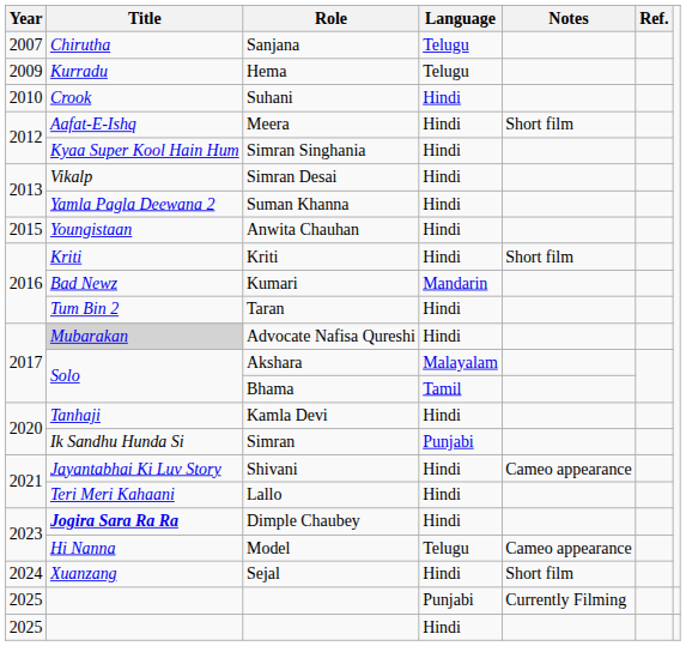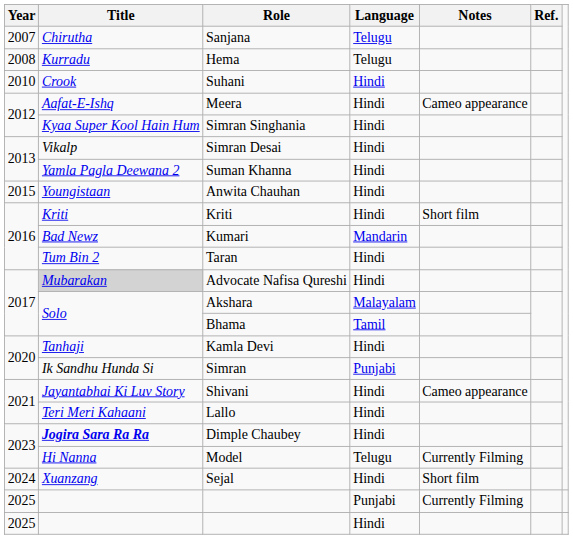 <table class="wikitable sortable">
 <tr>
 <th scope="col">Year</th>
 <th scope="col">Title</th>
 <th scope="col">Role</th>
 <th scope="col">Language</th>
 <th scope="col" class="unsortable">Notes</th>
 <th scope="col" class="unsortable">Ref.</th>
 </tr>
 <tr>
 <td>2007</td>
 <td><em><a href='#'>Chirutha</a></em></td>
 <td>Sanjana</td>
 <td><a href='#'>Telugu</a></td>
 <td></td>
 <td></td>
 </tr>
 <tr>
-<td>2009</td>
+<td>2008</td>
 <td><em><a href='#'>Kurradu</a></em></td>
 <td>Hema</td>
 <td>Telugu</td>
 <td></td>
 <td></td>
 </tr>
 <tr>
 <td>2010</td>
 <td><em><a href='#'>Crook</a></em></td>
 <td>Suhani</td>
 <td><a href='#'>Hindi</a></td>
 <td></td>
 <td></td>
 </tr>
 <tr>
 <td rowspan="2">2012</td>
 <td><em><a href='#'>Aafat-E-Ishq</a></em></td>
 <td>Meera</td>
 <td>Hindi</td>
-<td>Short film</td>
+<td>Cameo appearance</td>
 <td></td>
 </tr>
 <tr>
 <td><em><a href='#'>Kyaa Super Kool Hain Hum</a></em></td>
 <td>Simran Singhania</td>
 <td>Hindi</td>
 <td></td>
 <td></td>
 </tr>
 <tr>
 <td rowspan="2">2013</td>
 <td><em>Vikalp</em></td>
 <td>Simran Desai</td>
 <td>Hindi</td>
 <td></td>
 <td></td>
 </tr>
 <tr>
 <td><em><a href='#'>Yamla Pagla Deewana 2</a></em></td>
 <td>Suman Khanna</td>
 <td>Hindi</td>
 <td></td>
 <td></td>
 </tr>
 <tr>
 <td>2015</td>
 <td><em><a href='#'>Youngistaan</a></em></td>
 <td>Anwita Chauhan</td>
 <td>Hindi</td>
 <td></td>
 <td></td>
 </tr>
 <tr>
 <td rowspan="3">2016</td>
 <td><em><a href='#'>Kriti</a></em></td>
 <td>Kriti</td>
 <td>Hindi</td>
 <td>Short film</td>
 <td></td>
 </tr>
 <tr>
 <td><em><a href='#'>Bad Newz</a></em></td>
 <td>Kumari</td>
 <td><a href='#'>Mandarin</a></td>
 <td></td>
 <td></td>
 </tr>
 <tr>
 <td><em><a href='#'>Tum Bin 2</a></em></td>
 <td>Taran</td>
 <td>Hindi</td>
 <td></td>
 <td></td>
 </tr>
 <tr>
 <td rowspan="3">2017</td>
 <td style="background: lightgrey;"><em><a href='#'>Mubarakan</a></em></td>
 <td>Advocate Nafisa Qureshi</td>
 <td>Hindi</td>
 <td></td>
 <td></td>
 </tr>
 <tr>
 <td rowspan="2"><em><a href='#'>Solo</a></em></td>
 <td>Akshara</td>
 <td><a href='#'>Malayalam</a></td>
 <td></td>
 <td rowspan="2"></td>
 </tr>
 <tr>
 <td>Bhama</td>
 <td><a href='#'>Tamil</a></td>
 <td></td>
 </tr>
 <tr>
 <td rowspan="2">2020</td>
 <td><em><a href='#'>Tanhaji</a></em></td>
 <td>Kamla Devi</td>
 <td>Hindi</td>
 <td></td>
 <td></td>
 </tr>
 <tr>
 <td><em>Ik Sandhu Hunda Si</em></td>
 <td>Simran</td>
 <td><a href='#'>Punjabi</a></td>
 <td></td>
 <td></td>
 </tr>
 <tr>
 <td rowspan="2">2021</td>
 <td><em><a href='#'>Jayantabhai Ki Luv Story</a></em></td>
 <td>Shivani</td>
 <td>Hindi</td>
 <td>Cameo appearance</td>
 <td></td>
 </tr>
 <tr>
 <td><em><a href='#'>Teri Meri Kahaani</a></em></td>
 <td>Lallo</td>
 <td>Hindi</td>
 <td></td>
 <td></td>
 </tr>
 <tr>
 <td rowspan="2">2023</td>
 <td><strong><em><a href='#'>Jogira Sara Ra Ra</a></em></strong></td>
 <td>Dimple Chaubey</td>
 <td>Hindi</td>
 <td></td>
 <td></td>
 </tr>
 <tr>
 <td><em><a href='#'>Hi Nanna</a></em></td>
 <td>Model</td>
 <td>Telugu</td>
-<td>Cameo appearance</td>
+<td>Currently Filming</td>
 <td></td>
 </tr>
 <tr>
 <td>2024</td>
 <td><em><a href='#'>Xuanzang</a></em></td>
 <td>Sejal</td>
 <td>Hindi</td>
 <td>Short film</td>
 <td></td>
 </tr>
 <tr>
 <td>2025</td>
 <td></td>
 <td></td>
 <td>Punjabi</td>
 <td>Currently Filming</td>
 <td></td>
 <td></td>
 </tr>
 <tr>
 <td>2025</td>
 <td></td>
 <td></td>
 <td>Hindi</td>
 <td></td>
 <td></td>
 </tr>
 </table>
